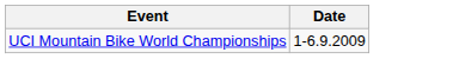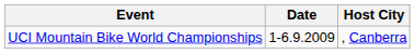 <table class="wikitable">
 <tr>
 <th>Event</th>
 <th>Date</th>
+<th>Host City</th>
 </tr>
 <tr>
 <td><a href='#'>UCI Mountain Bike World Championships</a></td>
 <td>1-6.9.2009</td>
+<td>, <a href='#'>Canberra</a></td>
 </tr>
 </table>
